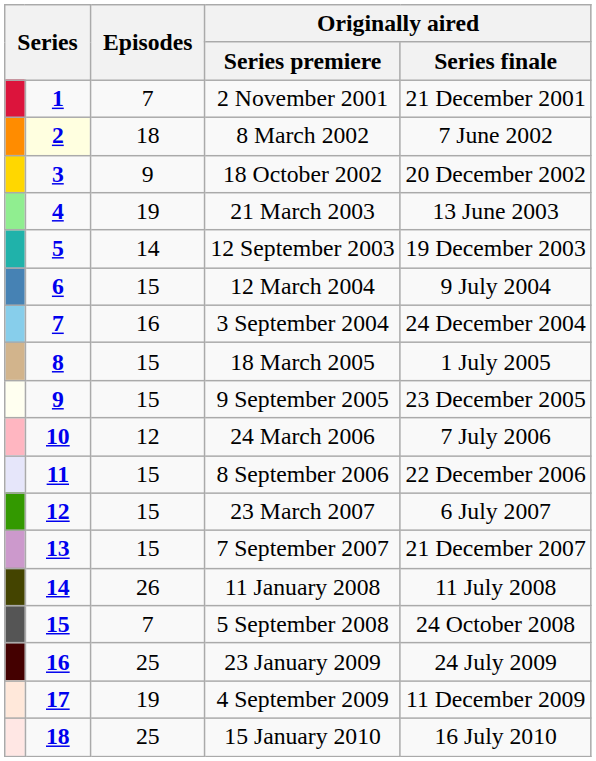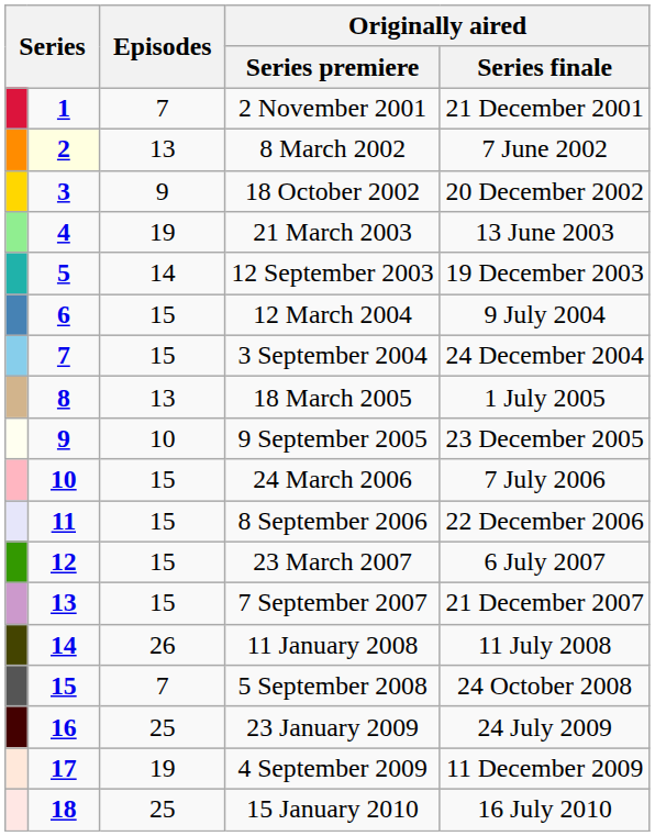 <table class="wikitable" style="text-align: center;">
 <tr>
 <th style="padding: 0 8px;" colspan="2" rowspan="2">Series</th>
 <th style="padding: 0 8px;" rowspan="2">Episodes</th>
 <th colspan="2">Originally aired</th>
 </tr>
 <tr>
 <th>Series premiere</th>
 <th>Series finale</th>
 </tr>
 <tr>
 <td bgcolor=Crimson></td>
 <td><strong><a href='#'>1</a></strong></td>
 <td>7</td>
 <td>2 November 2001</td>
 <td>21 December 2001</td>
 </tr>
 <tr>
 <td bgcolor=DarkOrange></td>
 <td style="background: lightyellow;"><strong><a href='#'>2</a></strong></td>
-<td>18</td>
+<td>13</td>
 <td>8 March 2002</td>
 <td>7 June 2002</td>
 </tr>
 <tr>
 <td bgcolor=Gold></td>
 <td><strong><a href='#'>3</a></strong></td>
 <td>9</td>
 <td>18 October 2002</td>
 <td>20 December 2002</td>
 </tr>
 <tr>
 <td bgcolor=LightGreen></td>
 <td><strong><a href='#'>4</a></strong></td>
 <td>19</td>
 <td>21 March 2003</td>
 <td>13 June 2003</td>
 </tr>
 <tr>
 <td bgcolor=LightSeaGreen></td>
 <td><strong><a href='#'>5</a></strong></td>
 <td>14</td>
 <td>12 September 2003</td>
 <td>19 December 2003</td>
 </tr>
 <tr>
 <td bgcolor=SteelBlue></td>
 <td><strong><a href='#'>6</a></strong></td>
 <td>15</td>
 <td>12 March 2004</td>
 <td>9 July 2004</td>
 </tr>
 <tr>
 <td bgcolor=SkyBlue></td>
 <td><strong><a href='#'>7</a></strong></td>
-<td>16</td>
+<td>15</td>
 <td>3 September 2004</td>
 <td>24 December 2004</td>
 </tr>
 <tr>
 <td bgcolor=Tan></td>
 <td><strong><a href='#'>8</a></strong></td>
-<td>15</td>
+<td>13</td>
 <td>18 March 2005</td>
 <td>1 July 2005</td>
 </tr>
 <tr>
 <td bgcolor=Ivory></td>
 <td><strong><a href='#'>9</a></strong></td>
-<td>15</td>
+<td>10</td>
 <td>9 September 2005</td>
 <td>23 December 2005</td>
 </tr>
 <tr>
 <td bgcolor=LightPink></td>
 <td><strong><a href='#'>10</a></strong></td>
-<td>12</td>
+<td>15</td>
 <td>24 March 2006</td>
 <td>7 July 2006</td>
 </tr>
 <tr>
 <td bgcolor=Lavender></td>
 <td><strong><a href='#'>11</a></strong></td>
 <td>15</td>
 <td>8 September 2006</td>
 <td>22 December 2006</td>
 </tr>
 <tr>
 <td bgcolor=339900></td>
 <td><strong><a href='#'>12</a></strong></td>
 <td>15</td>
 <td>23 March 2007</td>
 <td>6 July 2007</td>
 </tr>
 <tr>
 <td bgcolor=CC99CC></td>
 <td><strong><a href='#'>13</a></strong></td>
 <td>15</td>
 <td>7 September 2007</td>
 <td>21 December 2007</td>
 </tr>
 <tr>
 <td bgcolor=444400></td>
 <td><strong><a href='#'>14</a></strong></td>
 <td>26</td>
 <td>11 January 2008</td>
 <td>11 July 2008</td>
 </tr>
 <tr>
 <td bgcolor=555555></td>
 <td><strong><a href='#'>15</a></strong></td>
 <td>7</td>
 <td>5 September 2008</td>
 <td>24 October 2008</td>
 </tr>
 <tr>
 <td bgcolor=440000></td>
 <td><strong><a href='#'>16</a></strong></td>
 <td>25</td>
 <td>23 January 2009</td>
 <td>24 July 2009</td>
 </tr>
 <tr>
 <td bgcolor=FFE8DA></td>
 <td><strong><a href='#'>17</a></strong></td>
 <td>19</td>
 <td>4 September 2009</td>
 <td>11 December 2009</td>
 </tr>
 <tr>
 <td bgcolor=FFE7E4></td>
 <td><strong><a href='#'>18</a></strong></td>
 <td>25</td>
 <td>15 January 2010</td>
 <td>16 July 2010</td>
 </tr>
 </table>
